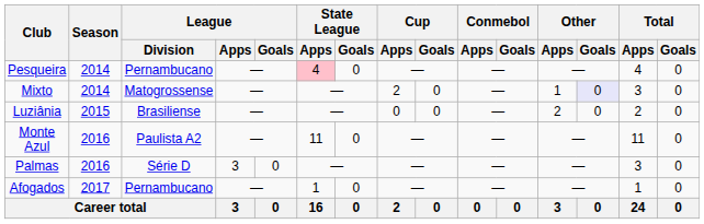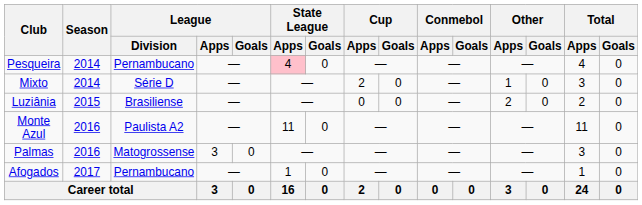 <table class="wikitable" style="text-align: center;">
 <tr>
 <th rowspan="2">Club</th>
 <th rowspan="2">Season</th>
 <th colspan="3">League</th>
 <th colspan="2">State League</th>
 <th colspan="2">Cup</th>
 <th colspan="2">Conmebol</th>
 <th colspan="2">Other</th>
 <th colspan="2">Total</th>
 </tr>
 <tr>
 <th>Division</th>
 <th>Apps</th>
 <th>Goals</th>
 <th>Apps</th>
 <th>Goals</th>
 <th>Apps</th>
 <th>Goals</th>
 <th>Apps</th>
 <th>Goals</th>
 <th>Apps</th>
 <th>Goals</th>
 <th>Apps</th>
 <th>Goals</th>
 </tr>
 <tr>
 <td valign="center"><a href='#'>Pesqueira</a></td>
 <td><a href='#'>2014</a></td>
 <td><a href='#'>Pernambucano</a></td>
 <td colspan="2">—</td>
 <td style="background: pink;">4</td>
 <td>0</td>
 <td colspan="2">—</td>
 <td colspan="2">—</td>
 <td colspan="2">—</td>
 <td>4</td>
 <td>0</td>
 </tr>
 <tr>
 <td valign="center"><a href='#'>Mixto</a></td>
 <td><a href='#'>2014</a></td>
-<td><a href='#'>Matogrossense</a></td>
+<td><a href='#'>Série D</a></td>
 <td colspan="2">—</td>
 <td colspan="2">—</td>
 <td>2</td>
 <td>0</td>
 <td colspan="2">—</td>
 <td>1</td>
-<td style="background: lavender;">0</td>
+<td>0</td>
 <td>3</td>
 <td>0</td>
 </tr>
 <tr>
 <td valign="center"><a href='#'>Luziânia</a></td>
 <td><a href='#'>2015</a></td>
 <td><a href='#'>Brasiliense</a></td>
 <td colspan="2">—</td>
 <td colspan="2">—</td>
 <td>0</td>
 <td>0</td>
 <td colspan="2">—</td>
 <td>2</td>
 <td>0</td>
 <td>2</td>
 <td>0</td>
 </tr>
 <tr>
 <td valign="center"><a href='#'>Monte Azul</a></td>
 <td><a href='#'>2016</a></td>
 <td><a href='#'>Paulista A2</a></td>
 <td colspan="2">—</td>
 <td>11</td>
 <td>0</td>
 <td colspan="2">—</td>
 <td colspan="2">—</td>
 <td colspan="2">—</td>
 <td>11</td>
 <td>0</td>
 </tr>
 <tr>
 <td valign="center"><a href='#'>Palmas</a></td>
 <td><a href='#'>2016</a></td>
-<td><a href='#'>Série D</a></td>
+<td><a href='#'>Matogrossense</a></td>
 <td>3</td>
 <td>0</td>
 <td colspan="2">—</td>
 <td colspan="2">—</td>
 <td colspan="2">—</td>
 <td colspan="2">—</td>
 <td>3</td>
 <td>0</td>
 </tr>
 <tr>
 <td valign="center"><a href='#'>Afogados</a></td>
 <td><a href='#'>2017</a></td>
 <td><a href='#'>Pernambucano</a></td>
 <td colspan="2">—</td>
 <td>1</td>
 <td>0</td>
 <td colspan="2">—</td>
 <td colspan="2">—</td>
 <td colspan="2">—</td>
 <td>1</td>
 <td>0</td>
 </tr>
 <tr>
 <th colspan="3"><strong>Career total</strong></th>
 <th>3</th>
 <th>0</th>
 <th>16</th>
 <th>0</th>
 <th>2</th>
 <th>0</th>
 <th>0</th>
 <th>0</th>
 <th>3</th>
 <th>0</th>
 <th>24</th>
 <th>0</th>
 </tr>
 </table>
